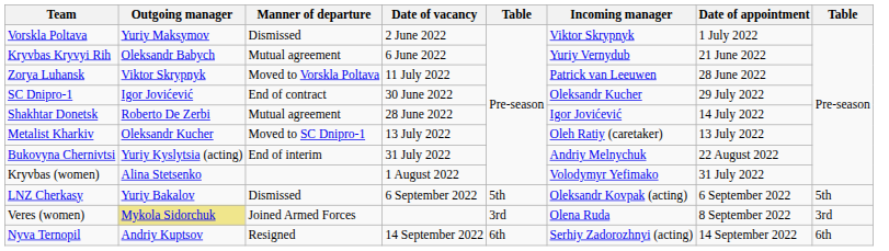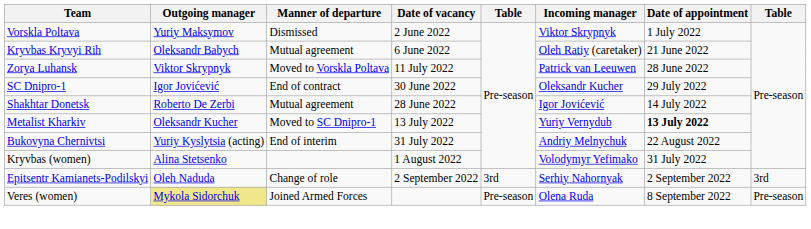 <table class="wikitable sortable">
 <tr>
 <th>Team</th>
 <th>Outgoing manager</th>
 <th>Manner of departure</th>
 <th>Date of vacancy</th>
 <th>Table</th>
 <th>Incoming manager</th>
 <th>Date of appointment</th>
 <th>Table</th>
 </tr>
 <tr>
 <td><a href='#'>Vorskla Poltava</a></td>
 <td> <a href='#'>Yuriy Maksymov</a></td>
 <td>Dismissed</td>
 <td>2 June 2022</td>
 <td rowspan=8>Pre-season</td>
 <td> <a href='#'>Viktor Skrypnyk</a></td>
 <td>1 July 2022</td>
 <td rowspan=8>Pre-season</td>
 </tr>
 <tr>
 <td><a href='#'>Kryvbas Kryvyi Rih</a></td>
 <td> <a href='#'>Oleksandr Babych</a></td>
 <td>Mutual agreement</td>
 <td>6 June 2022</td>
-<td> <a href='#'>Yuriy Vernydub</a></td>
+<td> <a href='#'>Oleh Ratiy</a> (caretaker)</td>
 <td>21 June 2022</td>
 </tr>
 <tr>
 <td><a href='#'>Zorya Luhansk</a></td>
 <td> <a href='#'>Viktor Skrypnyk</a></td>
 <td>Moved to <a href='#'>Vorskla Poltava</a></td>
 <td>11 July 2022</td>
 <td> <a href='#'>Patrick van Leeuwen</a></td>
 <td>28 June 2022</td>
 </tr>
 <tr>
 <td><a href='#'>SC Dnipro-1</a></td>
 <td> <a href='#'>Igor Jovićević</a></td>
 <td>End of contract</td>
 <td>30 June 2022</td>
 <td> <a href='#'>Oleksandr Kucher</a></td>
 <td>29 July 2022</td>
 </tr>
 <tr>
 <td><a href='#'>Shakhtar Donetsk</a></td>
 <td> <a href='#'>Roberto De Zerbi</a></td>
 <td>Mutual agreement</td>
 <td>28 June 2022</td>
 <td> <a href='#'>Igor Jovićević</a></td>
 <td>14 July 2022</td>
 </tr>
 <tr>
 <td><a href='#'>Metalist Kharkiv</a></td>
 <td> <a href='#'>Oleksandr Kucher</a></td>
 <td>Moved to <a href='#'>SC Dnipro-1</a></td>
 <td>13 July 2022</td>
-<td> <a href='#'>Oleh Ratiy</a> (caretaker)</td>
-<td>13 July 2022</td>
+<td> <a href='#'>Yuriy Vernydub</a></td>
+<td><strong>13 July 2022</strong></td>
 </tr>
 <tr>
 <td><a href='#'>Bukovyna Chernivtsi</a></td>
 <td> <a href='#'>Yuriy Kyslytsia</a> (acting)</td>
 <td>End of interim</td>
 <td>31 July 2022</td>
 <td> <a href='#'>Andriy Melnychuk</a></td>
 <td>22 August 2022</td>
 </tr>
 <tr>
 <td>Kryvbas (women)</td>
 <td> <a href='#'>Alina Stetsenko</a></td>
 <td></td>
 <td>1 August 2022</td>
 <td> <a href='#'>Volodymyr Yefimako</a></td>
 <td>31 July 2022</td>
 </tr>
 <tr>
-<td><a href='#'>LNZ Cherkasy</a></td>
-<td> <a href='#'>Yuriy Bakalov</a></td>
-<td>Dismissed</td>
-<td>6 September 2022</td>
-<td>5th</td>
-<td> <a href='#'>Oleksandr Kovpak</a> (acting)</td>
-<td>6 September 2022</td>
-<td>5th</td>
+<td><a href='#'>Epitsentr Kamianets-Podilskyi</a></td>
+<td> <a href='#'>Oleh Naduda</a></td>
+<td>Change of role</td>
+<td>2 September 2022</td>
+<td>3rd</td>
+<td> <a href='#'>Serhiy Nahornyak</a></td>
+<td>2 September 2022</td>
+<td>3rd</td>
 </tr>
 <tr>
 <td>Veres (women)</td>
 <td style="background: khaki;"> <a href='#'>Mykola Sidorchuk</a></td>
 <td>Joined Armed Forces</td>
 <td></td>
-<td>3rd</td>
+<td>Pre-season</td>
 <td> <a href='#'>Olena Ruda</a></td>
 <td>8 September 2022</td>
-<td>3rd</td>
-</tr>
-<tr>
-<td><a href='#'>Nyva Ternopil</a></td>
-<td> <a href='#'>Andriy Kuptsov</a></td>
-<td>Resigned</td>
-<td>14 September 2022</td>
-<td>6th</td>
-<td> <a href='#'>Serhiy Zadorozhnyi</a> (acting)</td>
-<td>14 September 2022</td>
-<td>6th</td>
+<td>Pre-season</td>
 </tr>
 </table>
